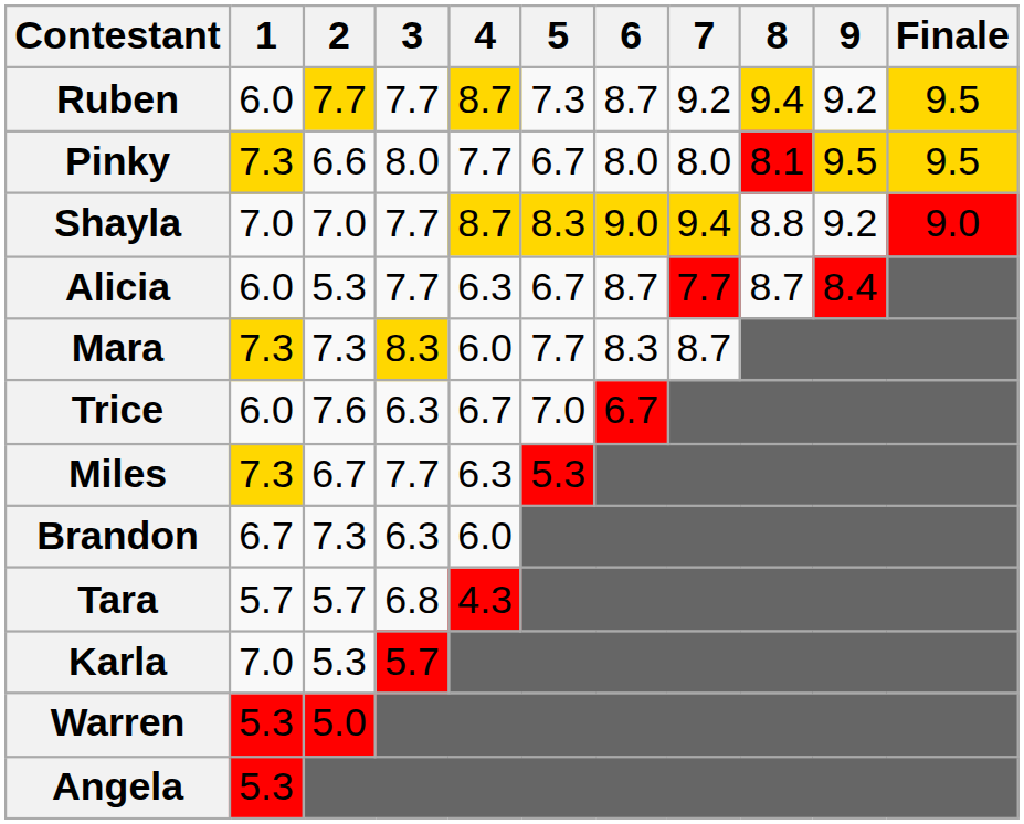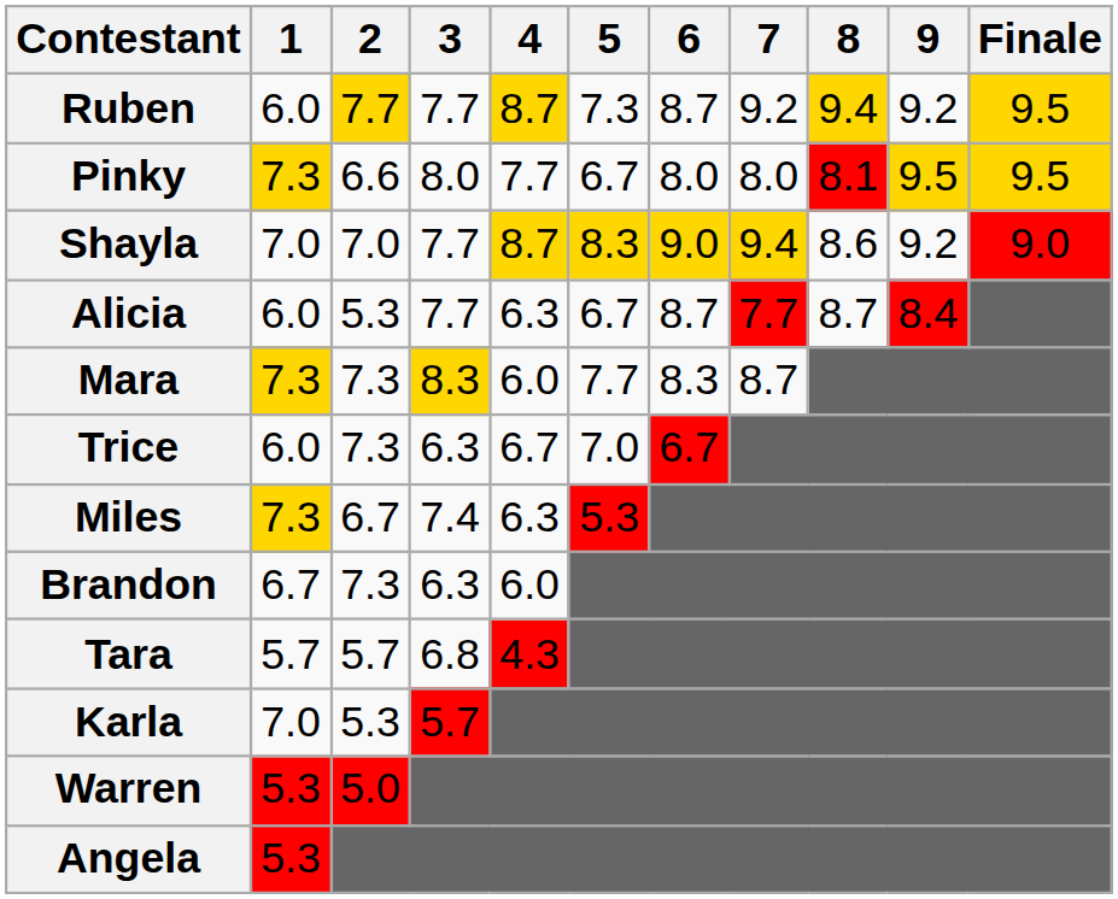 <table class="wikitable sortable" style="text-align:center" align="center">
 <tr>
 <th>Contestant</th>
 <th>1</th>
 <th>2</th>
 <th>3</th>
 <th>4</th>
 <th>5</th>
 <th>6</th>
 <th>7</th>
 <th>8</th>
 <th>9</th>
 <th>Finale</th>
 </tr>
 <tr>
 <th>Ruben</th>
 <td>6.0</td>
 <td bgcolor="gold">7.7</td>
 <td>7.7</td>
 <td bgcolor="gold">8.7</td>
 <td>7.3</td>
 <td>8.7</td>
 <td>9.2</td>
 <td bgcolor="gold">9.4</td>
 <td>9.2</td>
 <td bgcolor="gold">9.5</td>
 </tr>
 <tr>
 <th>Pinky</th>
 <td bgcolor="gold">7.3</td>
 <td>6.6</td>
 <td>8.0</td>
 <td>7.7</td>
 <td>6.7</td>
 <td>8.0</td>
 <td>8.0</td>
 <td bgcolor="red">8.1</td>
 <td bgcolor="gold">9.5</td>
 <td bgcolor="gold">9.5</td>
 </tr>
 <tr>
 <th>Shayla</th>
 <td>7.0</td>
 <td>7.0</td>
 <td>7.7</td>
 <td bgcolor="gold">8.7</td>
 <td bgcolor="gold">8.3</td>
 <td bgcolor="gold">9.0</td>
 <td bgcolor="gold">9.4</td>
-<td>8.8</td>
+<td>8.6</td>
 <td>9.2</td>
 <td bgcolor="red">9.0</td>
 </tr>
 <tr>
 <th>Alicia</th>
 <td>6.0</td>
 <td>5.3</td>
 <td>7.7</td>
 <td>6.3</td>
 <td>6.7</td>
 <td>8.7</td>
 <td bgcolor="red">7.7</td>
 <td>8.7</td>
 <td bgcolor="red">8.4</td>
 <td bgcolor="#666666"></td>
 </tr>
 <tr>
 <th>Mara</th>
 <td bgcolor="gold">7.3</td>
 <td>7.3</td>
 <td bgcolor="gold">8.3</td>
 <td>6.0</td>
 <td>7.7</td>
 <td>8.3</td>
 <td>8.7</td>
 <td colspan="3" bgcolor="#666666"></td>
 </tr>
 <tr>
 <th>Trice</th>
 <td>6.0</td>
-<td>7.6</td>
+<td>7.3</td>
 <td>6.3</td>
 <td>6.7</td>
 <td>7.0</td>
 <td bgcolor="red">6.7</td>
 <td colspan="4" bgcolor="666666"></td>
 </tr>
 <tr>
 <th>Miles</th>
 <td bgcolor="gold">7.3</td>
 <td>6.7</td>
-<td>7.7</td>
+<td>7.4</td>
 <td>6.3</td>
 <td bgcolor="red">5.3</td>
 <td colspan="5" bgcolor="666666"></td>
 </tr>
 <tr>
 <th>Brandon</th>
 <td>6.7</td>
 <td>7.3</td>
 <td>6.3</td>
 <td>6.0</td>
 <td colspan="6" bgcolor="666666"></td>
 </tr>
 <tr>
 <th>Tara</th>
 <td>5.7</td>
 <td>5.7</td>
 <td>6.8</td>
 <td bgcolor="red">4.3</td>
 <td colspan="7" bgcolor="666666"></td>
 </tr>
 <tr>
 <th>Karla</th>
 <td>7.0</td>
 <td>5.3</td>
 <td bgcolor="red">5.7</td>
 <td colspan="7" bgcolor="666666"></td>
 </tr>
 <tr>
 <th>Warren</th>
 <td bgcolor="red">5.3</td>
 <td bgcolor="red">5.0</td>
 <td colspan="8" bgcolor="666666"></td>
 </tr>
 <tr>
 <th>Angela</th>
 <td bgcolor="red">5.3</td>
 <td colspan="9" bgcolor="666666"></td>
 </tr>
 </table>
